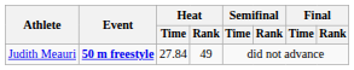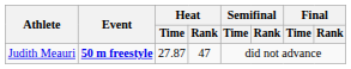 <table class=wikitable style="font-size:90%">
 <tr>
 <th rowspan="2">Athlete</th>
 <th rowspan="2">Event</th>
 <th colspan="2">Heat</th>
 <th colspan="2">Semifinal</th>
 <th colspan="2">Final</th>
 </tr>
 <tr style="font-size:95%">
 <th>Time</th>
 <th>Rank</th>
 <th>Time</th>
 <th>Rank</th>
 <th>Time</th>
 <th>Rank</th>
 </tr>
 <tr align=center>
 <td align=left><a href='#'>Judith Meauri</a></td>
 <td align=left><strong><a href='#'>50 m freestyle</a></strong></td>
-<td>27.84</td>
-<td>49</td>
+<td>27.87</td>
+<td>47</td>
 <td colspan=4>did not advance</td>
 </tr>
 </table>
